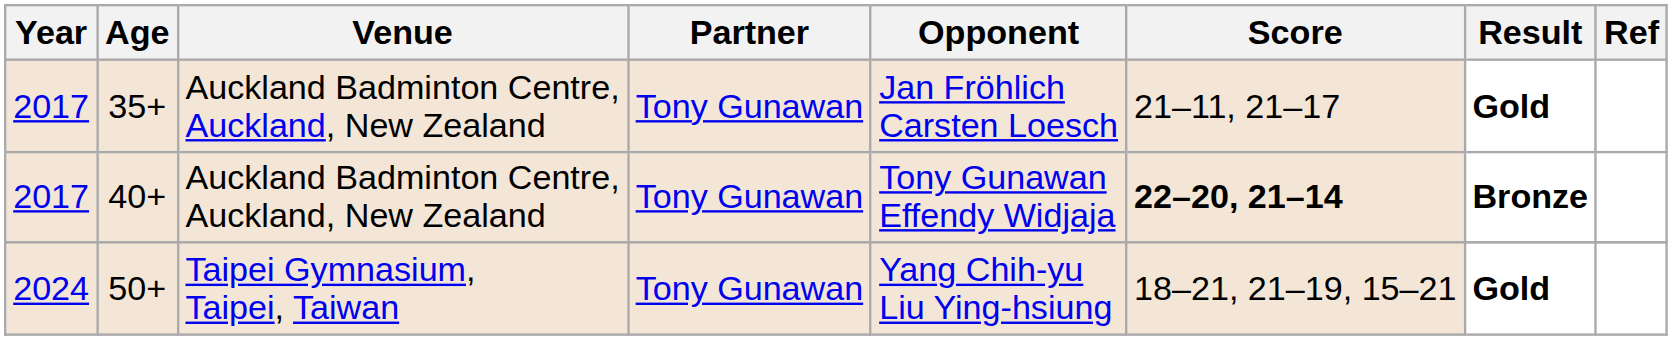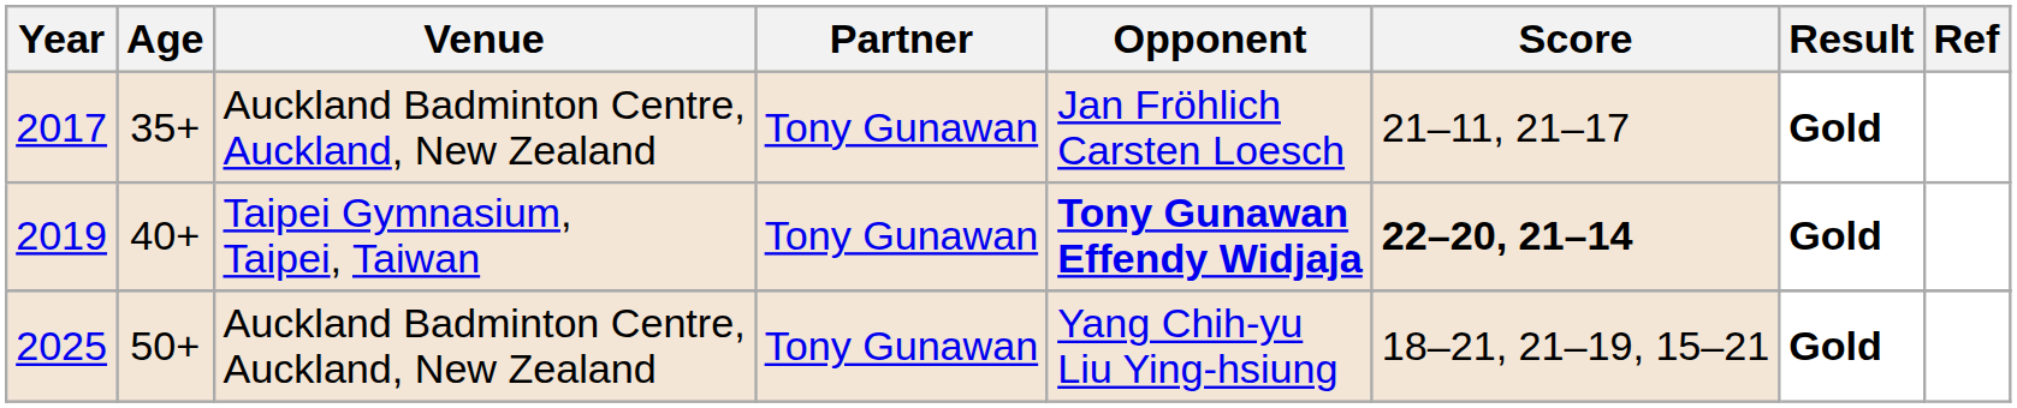 <table class="sortable wikitable" style="font-size: 90%;">
 <tr>
 <th>Year</th>
 <th>Age</th>
 <th>Venue</th>
 <th>Partner</th>
 <th>Opponent</th>
 <th>Score</th>
 <th>Result</th>
 <th>Ref</th>
 </tr>
 <tr style="background:#F3E6D7">
 <td align="center"><a href='#'>2017</a></td>
 <td align="center">35+</td>
 <td align="left">Auckland Badminton Centre,<br><a href='#'>Auckland</a>, New Zealand</td>
 <td align="left"> <a href='#'>Tony Gunawan</a></td>
 <td align="left"> <a href='#'>Jan Fröhlich</a><br> <a href='#'>Carsten Loesch</a></td>
 <td align="left">21–11, 21–17</td>
 <td style="text-align:left; background:white"> <strong>Gold</strong></td>
 <td style="text-align:center; background:white"></td>
 </tr>
 <tr style="background:#F3E6D7">
-<td align="center"><a href='#'>2017</a></td>
+<td align="center"><a href='#'>2019</a></td>
 <td align="center">40+</td>
-<td align="left">Auckland Badminton Centre,<br>Auckland, New Zealand</td>
+<td align="left"><a href='#'>Taipei Gymnasium</a>,<br> <a href='#'>Taipei</a>, <a href='#'>Taiwan</a></td>
 <td align="left"> <a href='#'>Tony Gunawan</a></td>
-<td align="left"> <a href='#'>Tony Gunawan</a><br> <a href='#'>Effendy Widjaja</a></td>
+<td align="left"><strong> <a href='#'>Tony Gunawan</a><br> <a href='#'>Effendy Widjaja</a></strong></td>
 <td align="left"><strong>22–20, 21–14</strong></td>
-<td style="text-align:left; background:white"> <strong>Bronze</strong></td>
+<td style="text-align:left; background:white"> <strong>Gold</strong></td>
 <td style="text-align:center; background:white"></td>
 </tr>
 <tr>
 </tr>
 <tr style="background:#F3E6D7">
-<td align="center"><a href='#'>2024</a></td>
+<td align="center"><a href='#'>2025</a></td>
 <td align="center">50+</td>
-<td align="left"><a href='#'>Taipei Gymnasium</a>,<br> <a href='#'>Taipei</a>, <a href='#'>Taiwan</a></td>
+<td align="left">Auckland Badminton Centre,<br>Auckland, New Zealand</td>
 <td align="left"> <a href='#'>Tony Gunawan</a></td>
 <td align="left"> <a href='#'>Yang Chih-yu</a><br> <a href='#'>Liu Ying-hsiung</a></td>
 <td align="left">18–21, 21–19, 15–21</td>
 <td style="text-align:left; background:white"> <strong>Gold</strong></td>
 <td style="text-align:center; background:white"></td>
 </tr>
 </table>
